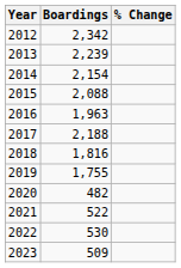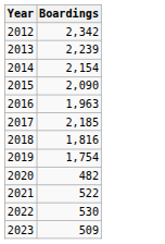 <table class="wikitable sortable">
 <tr>
 <th>Year</th>
 <th>Boardings</th>
-<th>% Change</th>
 </tr>
 <tr>
 <td style="text-align:right; ">2012</td>
 <td style="text-align:right; ">2,342</td>
-<td style="text-align:right; "> </td>
 </tr>
 <tr>
 <td style="text-align:right; ">2013</td>
 <td style="text-align:right; ">2,239</td>
-<td style="text-align:right; "> </td>
 </tr>
 <tr>
 <td style="text-align:right; ">2014</td>
 <td style="text-align:right; ">2,154</td>
-<td style="text-align:right; "> </td>
 </tr>
 <tr>
 <td style="text-align:right; ">2015</td>
-<td style="text-align:right; ">2,088</td>
-<td style="text-align:right; "> </td>
+<td style="text-align:right; ">2,090</td>
 </tr>
 <tr>
 <td style="text-align:right; ">2016</td>
 <td style="text-align:right; ">1,963</td>
-<td style="text-align:right; "> </td>
 </tr>
 <tr>
 <td style="text-align:right; ">2017</td>
-<td style="text-align:right; ">2,188</td>
-<td style="text-align:right; "> </td>
+<td style="text-align:right; ">2,185</td>
 </tr>
 <tr>
 <td style="text-align:right; ">2018</td>
 <td style="text-align:right; ">1,816</td>
-<td style="text-align:right; "> </td>
 </tr>
 <tr>
 <td style="text-align:right; ">2019</td>
-<td style="text-align:right; ">1,755</td>
-<td style="text-align:right; "> </td>
+<td style="text-align:right; ">1,754</td>
 </tr>
 <tr>
 <td style="text-align:right; ">2020</td>
 <td style="text-align:right; ">482</td>
-<td style="text-align:right; "> </td>
 </tr>
 <tr>
 <td style="text-align:right; ">2021</td>
 <td style="text-align:right; ">522</td>
-<td style="text-align:right; "> </td>
 </tr>
 <tr>
 <td style="text-align:right; ">2022</td>
 <td style="text-align:right; ">530</td>
-<td style="text-align:right; "> </td>
 </tr>
 <tr>
 <td style="text-align:right; ">2023</td>
 <td style="text-align:right; ">509</td>
-<td style="text-align:right; "> </td>
 </tr>
 </table>
